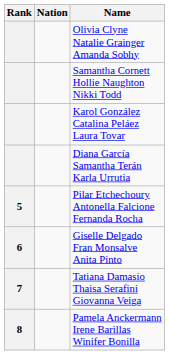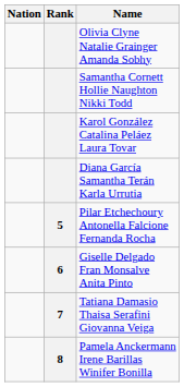 <table class="wikitable sortable" style="text-align:center">
 <tr>
+<th>Nation</th>
 <th>Rank</th>
-<th>Nation</th>
 <th>Name</th>
 </tr>
 <tr>
+<td align=left></td>
 <th></th>
-<td align=left></td>
 <td align=left><a href='#'>Olivia Clyne</a><br> <a href='#'>Natalie Grainger</a><br><a href='#'>Amanda Sobhy</a></td>
 </tr>
 <tr>
+<td align=left></td>
 <th></th>
-<td align=left></td>
 <td align=left><a href='#'>Samantha Cornett</a><br> <a href='#'>Hollie Naughton</a><br><a href='#'>Nikki Todd</a></td>
 </tr>
 <tr>
+<td align=left></td>
 <th></th>
-<td align=left></td>
 <td align=left><a href='#'>Karol González</a><br> <a href='#'>Catalina Peláez</a><br><a href='#'>Laura Tovar</a></td>
 </tr>
 <tr>
+<td align=left></td>
 <th></th>
-<td align=left></td>
 <td align=left><a href='#'>Diana García</a><br>  <a href='#'>Samantha Terán</a><br><a href='#'>Karla Urrutia</a></td>
 </tr>
 <tr>
+<td align=left></td>
 <th>5</th>
-<td align=left></td>
 <td align=left><a href='#'>Pilar Etchechoury</a><br> <a href='#'>Antonella Falcione</a><br><a href='#'>Fernanda Rocha</a></td>
 </tr>
 <tr>
+<td align=left></td>
 <th>6</th>
-<td align=left></td>
 <td align=left><a href='#'>Giselle Delgado</a><br> <a href='#'>Fran Monsalve</a><br><a href='#'>Anita Pinto</a></td>
 </tr>
 <tr>
+<td align=left></td>
 <th>7</th>
-<td align=left></td>
 <td align=left><a href='#'>Tatiana Damasio</a><br>  <a href='#'>Thaisa Serafini</a><br><a href='#'>Giovanna Veiga</a></td>
 </tr>
 <tr>
+<td align=left></td>
 <th>8</th>
-<td align=left></td>
 <td align=left><a href='#'>Pamela Anckermann</a><br> <a href='#'>Irene Barillas</a><br><a href='#'>Winifer Bonilla</a></td>
 </tr>
 </table>
